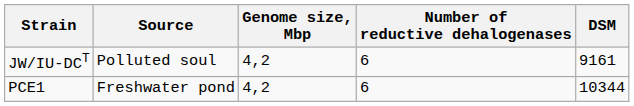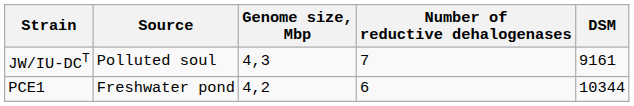 <table class="wikitable">
 <tr>
 <th>Strain</th>
 <th>Source</th>
 <th>Genome size,<br>Mbp</th>
 <th>Number of<br>reductive dehalogenases</th>
 <th>DSM</th>
 </tr>
 <tr>
 <td>JW/IU-DC<sup>T</sup></td>
 <td>Polluted soul</td>
-<td>4,2</td>
-<td>6</td>
+<td>4,3</td>
+<td>7</td>
 <td>9161</td>
 </tr>
 <tr>
 <td>PCE1</td>
 <td>Freshwater pond</td>
 <td>4,2</td>
 <td>6</td>
 <td>10344</td>
 </tr>
 </table>
